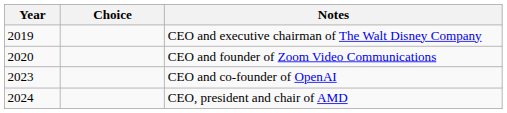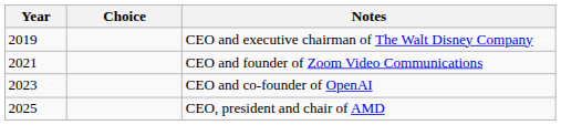 <table class="wikitable unsortable plainrowheaders">
 <tr>
 <th scope="col" width="2%">Year</th>
 <th scope="col" width="5%">Choice</th>
 <th scope="col" width="20%">Notes</th>
 </tr>
 <tr>
 <td>2019</td>
 <td></td>
 <td>CEO and executive chairman of <a href='#'>The Walt Disney Company</a></td>
 </tr>
 <tr>
-<td>2020</td>
+<td>2021</td>
 <td></td>
 <td>CEO and founder of <a href='#'>Zoom Video Communications</a></td>
 </tr>
 <tr>
 <td>2023</td>
 <td></td>
 <td>CEO and co-founder of <a href='#'>OpenAI</a></td>
 </tr>
 <tr>
-<td>2024</td>
+<td>2025</td>
 <td></td>
 <td>CEO, president and chair of <a href='#'>AMD</a></td>
 </tr>
 </table>
